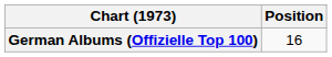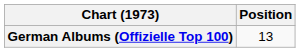 <table class="wikitable plainrowheaders" style="text-align:center">
 <tr>
 <th scope="col">Chart (1973)</th>
 <th scope="col">Position</th>
 </tr>
 <tr>
 <th scope="row">German Albums (<a href='#'>Offizielle Top 100</a>)</th>
-<td>16</td>
+<td>13</td>
 </tr>
 </table>
